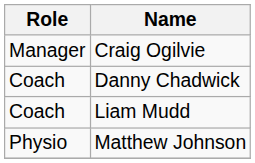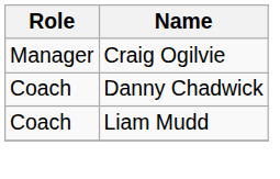 <table class="wikitable">
 <tr>
 <th>Role</th>
 <th>Name</th>
 </tr>
 <tr>
 <td>Manager</td>
 <td> Craig Ogilvie</td>
 </tr>
 <tr>
 <td>Coach</td>
 <td> Danny Chadwick</td>
 </tr>
 <tr>
 <td>Coach</td>
 <td> Liam Mudd</td>
 </tr>
 <tr>
-<td>Physio</td>
-<td> Matthew Johnson</td>
-</tr>
-<tr>
 </tr>
 </table>
